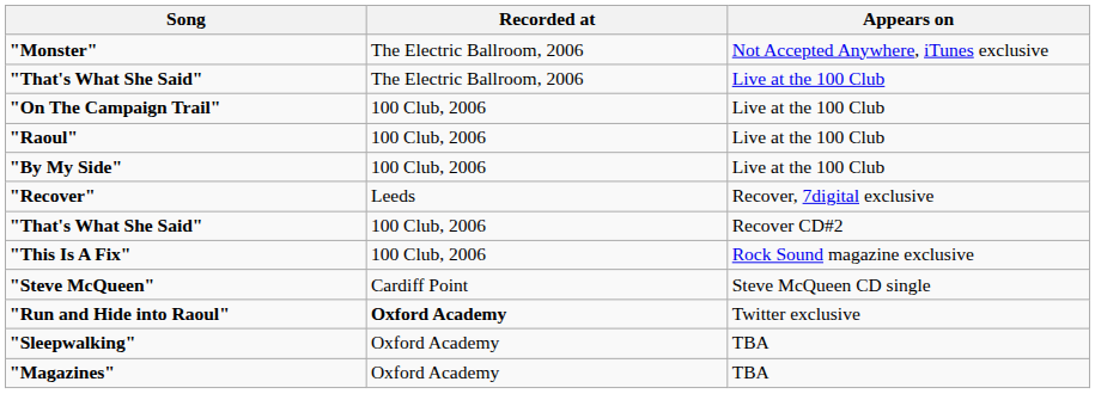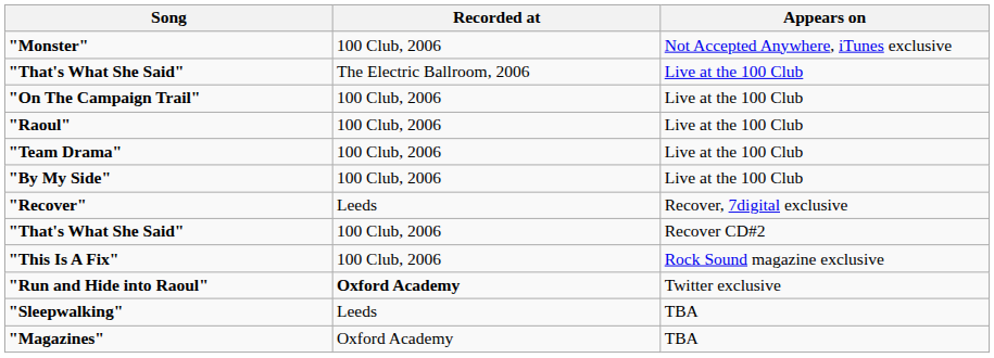 <table class="wikitable sortable">
 <tr style="background:#efefef; text-align:center;">
 <th width=30%>Song</th>
 <th width=30%>Recorded at</th>
 <th width=30%>Appears on</th>
 </tr>
 <tr>
 <td><strong>"Monster"</strong></td>
-<td>The Electric Ballroom, 2006</td>
+<td>100 Club, 2006</td>
 <td><a href='#'>Not Accepted Anywhere</a>, <a href='#'>iTunes</a> exclusive</td>
 </tr>
 <tr>
 <td><strong>"That's What She Said"</strong></td>
 <td>The Electric Ballroom, 2006</td>
 <td><a href='#'>Live at the 100 Club</a></td>
 </tr>
 <tr>
 <td><strong>"On The Campaign Trail"</strong></td>
 <td>100 Club, 2006</td>
 <td>Live at the 100 Club</td>
 </tr>
 <tr>
 <td><strong>"Raoul"</strong></td>
+<td>100 Club, 2006</td>
+<td>Live at the 100 Club</td>
+</tr>
+<tr>
+<td><strong>"Team Drama"</strong></td>
 <td>100 Club, 2006</td>
 <td>Live at the 100 Club</td>
 </tr>
 <tr>
 <td><strong>"By My Side"</strong></td>
 <td>100 Club, 2006</td>
 <td>Live at the 100 Club</td>
 </tr>
 <tr>
 <td><strong>"Recover"</strong></td>
 <td>Leeds</td>
 <td>Recover, <a href='#'>7digital</a> exclusive</td>
 </tr>
 <tr>
 <td><strong>"That's What She Said"</strong></td>
 <td>100 Club, 2006</td>
 <td>Recover CD#2</td>
 </tr>
 <tr>
 <td><strong>"This Is A Fix"</strong></td>
 <td>100 Club, 2006</td>
 <td><a href='#'>Rock Sound</a> magazine exclusive</td>
 </tr>
 <tr>
-<td><strong>"Steve McQueen"</strong></td>
-<td>Cardiff Point</td>
-<td>Steve McQueen CD single</td>
-</tr>
-<tr>
 <td><strong>"Run and Hide into Raoul"</strong></td>
 <td><strong>Oxford Academy</strong></td>
 <td>Twitter exclusive</td>
 </tr>
 <tr>
 <td><strong>"Sleepwalking"</strong></td>
-<td>Oxford Academy</td>
+<td>Leeds</td>
 <td>TBA</td>
 </tr>
 <tr>
 <td><strong>"Magazines"</strong></td>
 <td>Oxford Academy</td>
 <td>TBA</td>
 </tr>
 </table>
